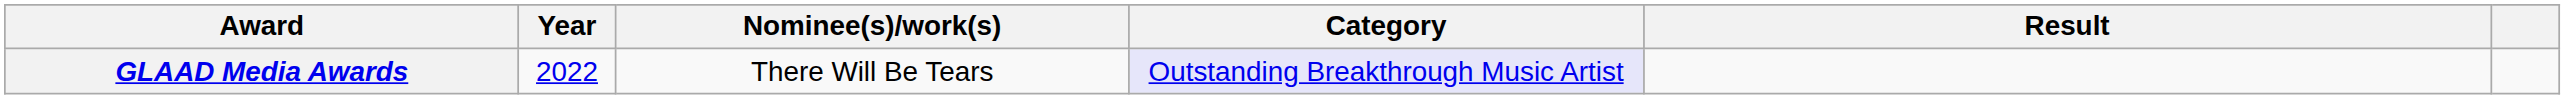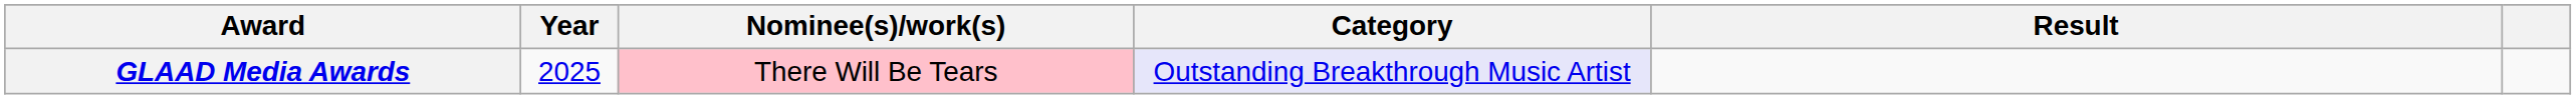 <table class="wikitable plainrowheaders sortable" style="text-align: center;">
 <tr>
 <th scope="col" style="width: 18em;">Award</th>
 <th scope="col" style="width: 3em;">Year</th>
 <th scope="col" style="width: 18em;">Nominee(s)/work(s)</th>
 <th scope="col" style="width: 18em;">Category</th>
 <th scope="col" class="unsortable" style="width: 30em;">Result</th>
 <th scope="col" class="unsortable" style="width: 2em;"></th>
 </tr>
 <tr>
 <th scope="row"><em><a href='#'>GLAAD Media Awards</a></em></th>
-<td><a href='#'>2022</a></td>
-<td>There Will Be Tears</td>
+<td><a href='#'>2025</a></td>
+<td style="background: pink;">There Will Be Tears</td>
 <td style="background: lavender;"><a href='#'>Outstanding Breakthrough Music Artist</a></td>
 <td></td>
 <td></td>
 </tr>
 </table>
